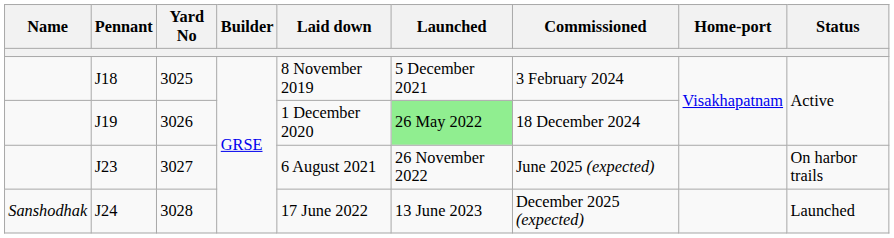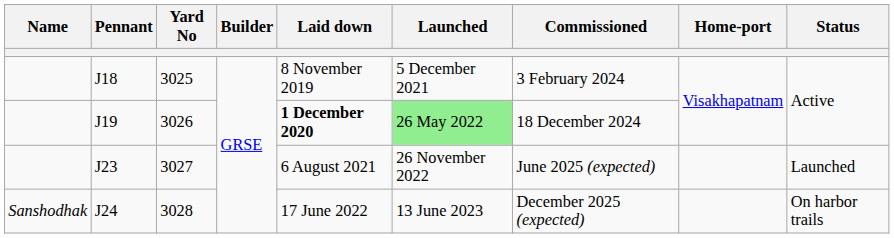 <table class="wikitable">
 <tr>
 <th>Name</th>
 <th>Pennant</th>
 <th>Yard No</th>
 <th>Builder</th>
 <th>Laid down</th>
 <th>Launched</th>
 <th>Commissioned</th>
 <th>Home-port</th>
 <th>Status</th>
 </tr>
 <tr>
 <th colspan=9></th>
 </tr>
 <tr>
 <td></td>
 <td>J18</td>
 <td>3025</td>
 <td rowspan="4"><a href='#'>GRSE</a></td>
 <td>8 November 2019</td>
 <td>5 December 2021</td>
 <td>3 February 2024</td>
 <td rowspan="2"><a href='#'>Visakhapatnam</a></td>
 <td rowspan="2">Active</td>
 </tr>
 <tr>
 <td></td>
 <td>J19</td>
 <td>3026</td>
-<td>1 December 2020</td>
+<td><strong>1 December 2020</strong></td>
 <td style="background: lightgreen;">26 May 2022</td>
 <td>18 December 2024</td>
 </tr>
 <tr>
 <td></td>
 <td>J23</td>
 <td>3027</td>
 <td>6 August 2021</td>
 <td>26 November 2022</td>
 <td>June 2025 <em>(expected)</em></td>
 <td></td>
-<td>On harbor trails</td>
+<td>Launched</td>
 </tr>
 <tr>
 <td><em>Sanshodhak</em></td>
 <td>J24</td>
 <td>3028</td>
 <td>17 June 2022</td>
 <td>13 June 2023</td>
 <td>December 2025 <em>(expected)</em></td>
 <td></td>
-<td>Launched</td>
+<td>On harbor trails</td>
 </tr>
 </table>
